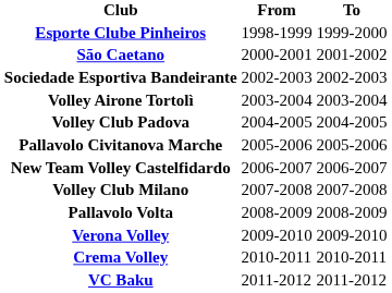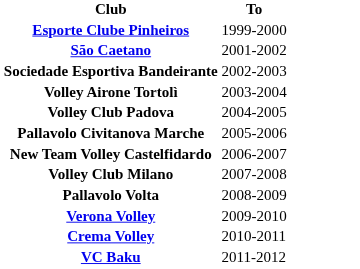 <table>
 <tr>
 <th scope="col">Club</th>
-<th scope="col">From</th>
 <th scope="col">To</th>
 </tr>
 <tr>
 <th scope="row"> <a href='#'>Esporte Clube Pinheiros</a></th>
-<td>1998-1999</td>
 <td>1999-2000</td>
 </tr>
 <tr>
 <th scope="row"> <a href='#'>São Caetano</a></th>
-<td>2000-2001</td>
 <td>2001-2002</td>
 </tr>
 <tr>
 <th scope="row"> Sociedade Esportiva Bandeirante</th>
 <td>2002-2003</td>
-<td>2002-2003</td>
 </tr>
 <tr>
 <th scope="row"> Volley Airone Tortolì</th>
-<td>2003-2004</td>
 <td>2003-2004</td>
 </tr>
 <tr>
 <th scope="row"> Volley Club Padova</th>
 <td>2004-2005</td>
-<td>2004-2005</td>
 </tr>
 <tr>
 <th scope="row"> Pallavolo Civitanova Marche</th>
-<td>2005-2006</td>
 <td>2005-2006</td>
 </tr>
 <tr>
 <th scope="row"> New Team Volley Castelfidardo</th>
 <td>2006-2007</td>
-<td>2006-2007</td>
 </tr>
 <tr>
 <th scope="row"> Volley Club Milano</th>
-<td>2007-2008</td>
 <td>2007-2008</td>
 </tr>
 <tr>
 <th scope="row"> Pallavolo Volta</th>
 <td>2008-2009</td>
-<td>2008-2009</td>
 </tr>
 <tr>
 <th scope="row"> <a href='#'>Verona Volley</a></th>
-<td>2009-2010</td>
 <td>2009-2010</td>
 </tr>
 <tr>
 <th scope="row"> <a href='#'>Crema Volley</a></th>
 <td>2010-2011</td>
-<td>2010-2011</td>
 </tr>
 <tr>
 <th scope="row"> <a href='#'>VC Baku</a></th>
 <td>2011-2012</td>
-<td>2011-2012</td>
 </tr>
 </table>
